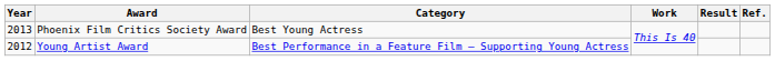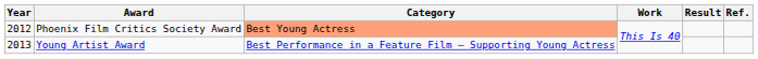 <table class="wikitable">
 <tr>
 <th>Year</th>
 <th>Award</th>
 <th>Category</th>
 <th>Work</th>
 <th>Result</th>
 <th class="unsortable">Ref.</th>
 </tr>
 <tr>
-<td>2013</td>
+<td>2012</td>
 <td>Phoenix Film Critics Society Award</td>
-<td>Best Young Actress</td>
+<td style="background: lightsalmon;">Best Young Actress</td>
 <td rowspan="2"><em><a href='#'>This Is 40</a></em></td>
 <td></td>
 <td align="center"></td>
 </tr>
 <tr>
-<td>2012</td>
+<td>2013</td>
 <td><a href='#'>Young Artist Award</a></td>
 <td><a href='#'>Best Performance in a Feature Film – Supporting Young Actress</a></td>
 <td></td>
 <td align="center"></td>
 </tr>
 </table>
